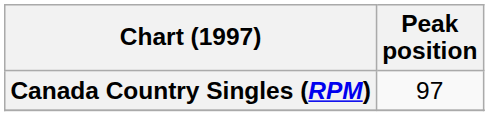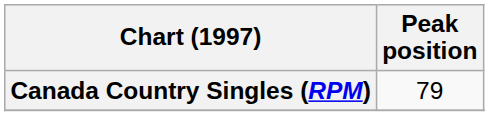 <table class="wikitable sortable plainrowheaders">
 <tr>
 <th scope="col">Chart (1997)</th>
 <th scope="col">Peak<br>position</th>
 </tr>
 <tr>
 <th scope="row">Canada Country Singles (<em><a href='#'>RPM</a></em>)</th>
-<td align="center">97</td>
+<td align="center">79</td>
 </tr>
 <tr>
 </tr>
 <tr>
 </tr>
 </table>
